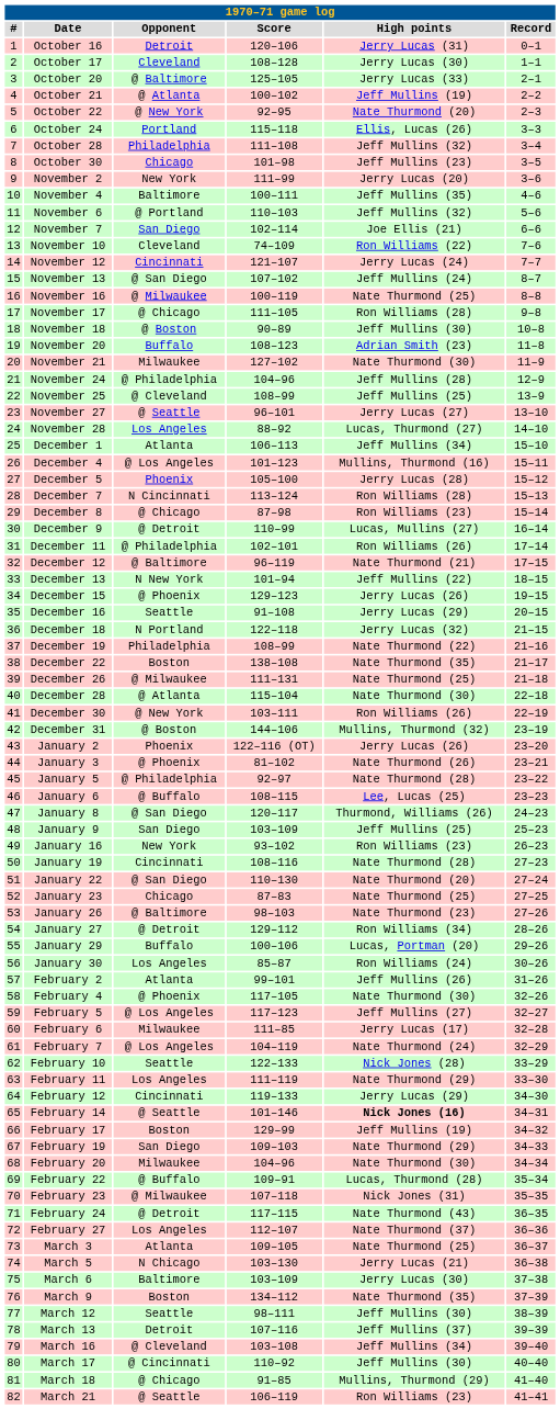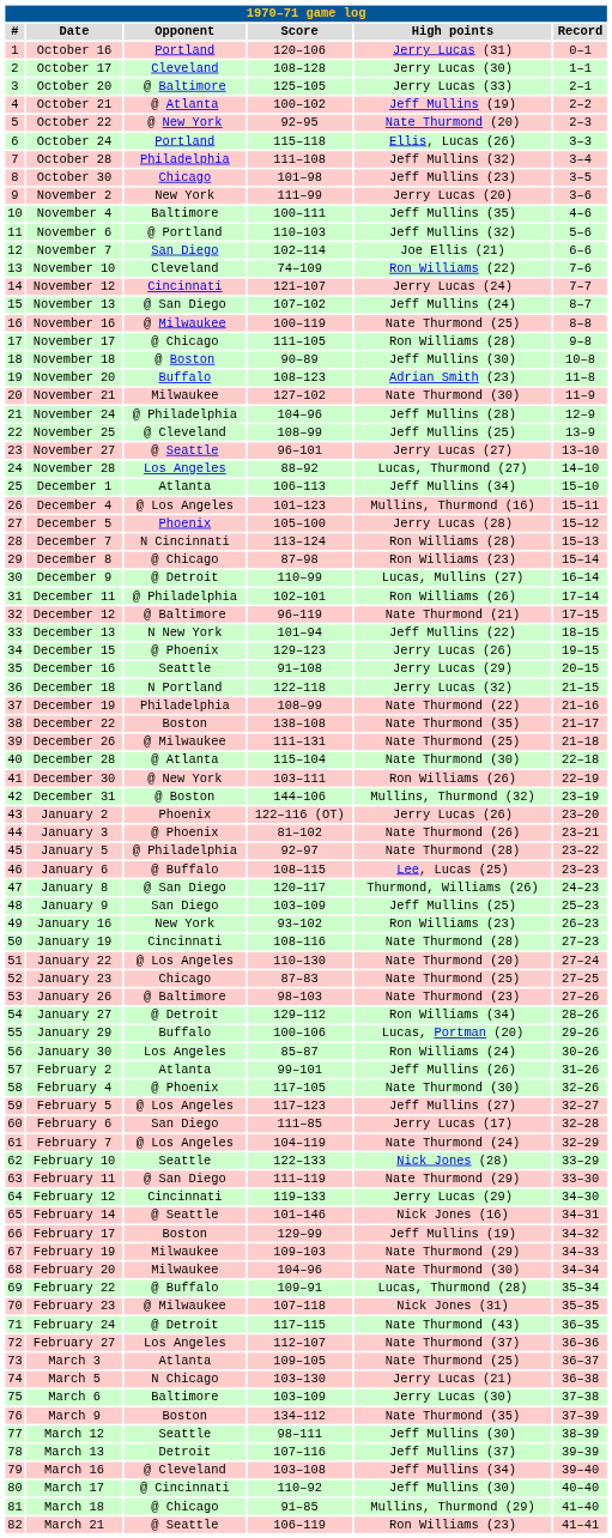 <table class="toccolours collapsible" width=50% style="clear:both; margin:1.5em auto; text-align:center">
 <tr>
 <th colspan=11 style="background:#005696; color:#FFC423;">1970–71 game log</th>
 </tr>
 <tr align="center" bgcolor="#dddddd">
 <td><strong>#</strong></td>
 <td><strong>Date</strong></td>
 <td><strong>Opponent</strong></td>
 <td><strong>Score</strong></td>
 <td><strong>High points</strong></td>
 <td><strong>Record</strong></td>
 </tr>
 <tr align="center" bgcolor="#ffcccc">
 <td>1</td>
 <td>October 16</td>
-<td><a href='#'>Detroit</a></td>
+<td><a href='#'>Portland</a></td>
 <td>120–106</td>
 <td><a href='#'>Jerry Lucas</a> (31)</td>
 <td>0–1</td>
 </tr>
 <tr align="center" bgcolor="#ccffcc">
 <td>2</td>
 <td>October 17</td>
 <td><a href='#'>Cleveland</a></td>
 <td>108–128</td>
 <td>Jerry Lucas (30)</td>
 <td>1–1</td>
 </tr>
 <tr align="center" bgcolor="#ccffcc">
 <td>3</td>
 <td>October 20</td>
 <td>@ <a href='#'>Baltimore</a></td>
 <td>125–105</td>
 <td>Jerry Lucas (33)</td>
 <td>2–1</td>
 </tr>
 <tr align="center" bgcolor="#ffcccc">
 <td>4</td>
 <td>October 21</td>
 <td>@ <a href='#'>Atlanta</a></td>
 <td>100–102</td>
 <td><a href='#'>Jeff Mullins</a> (19)</td>
 <td>2–2</td>
 </tr>
 <tr align="center" bgcolor="#ffcccc">
 <td>5</td>
 <td>October 22</td>
 <td>@ <a href='#'>New York</a></td>
 <td>92–95</td>
 <td><a href='#'>Nate Thurmond</a> (20)</td>
 <td>2–3</td>
 </tr>
 <tr align="center" bgcolor="#ccffcc">
 <td>6</td>
 <td>October 24</td>
 <td><a href='#'>Portland</a></td>
 <td>115–118</td>
 <td><a href='#'>Ellis</a>, Lucas (26)</td>
 <td>3–3</td>
 </tr>
 <tr align="center" bgcolor="#ffcccc">
 <td>7</td>
 <td>October 28</td>
 <td><a href='#'>Philadelphia</a></td>
 <td>111–108</td>
 <td>Jeff Mullins (32)</td>
 <td>3–4</td>
 </tr>
 <tr align="center" bgcolor="#ffcccc">
 <td>8</td>
 <td>October 30</td>
 <td><a href='#'>Chicago</a></td>
 <td>101–98</td>
 <td>Jeff Mullins (23)</td>
 <td>3–5</td>
 </tr>
 <tr align="center" bgcolor="#ffcccc">
 <td>9</td>
 <td>November 2</td>
 <td>New York</td>
 <td>111–99</td>
 <td>Jerry Lucas (20)</td>
 <td>3–6</td>
 </tr>
 <tr align="center" bgcolor="#ccffcc">
 <td>10</td>
 <td>November 4</td>
 <td>Baltimore</td>
 <td>100–111</td>
 <td>Jeff Mullins (35)</td>
 <td>4–6</td>
 </tr>
 <tr align="center" bgcolor="#ccffcc">
 <td>11</td>
 <td>November 6</td>
 <td>@ Portland</td>
 <td>110–103</td>
 <td>Jeff Mullins (32)</td>
 <td>5–6</td>
 </tr>
 <tr align="center" bgcolor="#ccffcc">
 <td>12</td>
 <td>November 7</td>
 <td><a href='#'>San Diego</a></td>
 <td>102–114</td>
 <td>Joe Ellis (21)</td>
 <td>6–6</td>
 </tr>
 <tr align="center" bgcolor="#ccffcc">
 <td>13</td>
 <td>November 10</td>
 <td>Cleveland</td>
 <td>74–109</td>
 <td><a href='#'>Ron Williams</a> (22)</td>
 <td>7–6</td>
 </tr>
 <tr align="center" bgcolor="#ffcccc">
 <td>14</td>
 <td>November 12</td>
 <td><a href='#'>Cincinnati</a></td>
 <td>121–107</td>
 <td>Jerry Lucas (24)</td>
 <td>7–7</td>
 </tr>
 <tr align="center" bgcolor="#ccffcc">
 <td>15</td>
 <td>November 13</td>
 <td>@ San Diego</td>
 <td>107–102</td>
 <td>Jeff Mullins (24)</td>
 <td>8–7</td>
 </tr>
 <tr align="center" bgcolor="#ffcccc">
 <td>16</td>
 <td>November 16</td>
 <td>@ <a href='#'>Milwaukee</a></td>
 <td>100–119</td>
 <td>Nate Thurmond (25)</td>
 <td>8–8</td>
 </tr>
 <tr align="center" bgcolor="#ccffcc">
 <td>17</td>
 <td>November 17</td>
 <td>@ Chicago</td>
 <td>111–105</td>
 <td>Ron Williams (28)</td>
 <td>9–8</td>
 </tr>
 <tr align="center" bgcolor="#ccffcc">
 <td>18</td>
 <td>November 18</td>
 <td>@ <a href='#'>Boston</a></td>
 <td>90–89</td>
 <td>Jeff Mullins (30)</td>
 <td>10–8</td>
 </tr>
 <tr align="center" bgcolor="#ccffcc">
 <td>19</td>
 <td>November 20</td>
 <td><a href='#'>Buffalo</a></td>
 <td>108–123</td>
 <td><a href='#'>Adrian Smith</a> (23)</td>
 <td>11–8</td>
 </tr>
 <tr align="center" bgcolor="#ffcccc">
 <td>20</td>
 <td>November 21</td>
 <td>Milwaukee</td>
 <td>127–102</td>
 <td>Nate Thurmond (30)</td>
 <td>11–9</td>
 </tr>
 <tr align="center" bgcolor="#ccffcc">
 <td>21</td>
 <td>November 24</td>
 <td>@ Philadelphia</td>
 <td>104–96</td>
 <td>Jeff Mullins (28)</td>
 <td>12–9</td>
 </tr>
 <tr align="center" bgcolor="#ccffcc">
 <td>22</td>
 <td>November 25</td>
 <td>@ Cleveland</td>
 <td>108–99</td>
 <td>Jeff Mullins (25)</td>
 <td>13–9</td>
 </tr>
 <tr align="center" bgcolor="#ffcccc">
 <td>23</td>
 <td>November 27</td>
 <td>@ <a href='#'>Seattle</a></td>
 <td>96–101</td>
 <td>Jerry Lucas (27)</td>
 <td>13–10</td>
 </tr>
 <tr align="center" bgcolor="#ccffcc">
 <td>24</td>
 <td>November 28</td>
 <td><a href='#'>Los Angeles</a></td>
 <td>88–92</td>
 <td>Lucas, Thurmond (27)</td>
 <td>14–10</td>
 </tr>
 <tr align="center" bgcolor="#ccffcc">
 <td>25</td>
 <td>December 1</td>
 <td>Atlanta</td>
 <td>106–113</td>
 <td>Jeff Mullins (34)</td>
 <td>15–10</td>
 </tr>
 <tr align="center" bgcolor="#ffcccc">
 <td>26</td>
 <td>December 4</td>
 <td>@ Los Angeles</td>
 <td>101–123</td>
 <td>Mullins, Thurmond (16)</td>
 <td>15–11</td>
 </tr>
 <tr align="center" bgcolor="#ffcccc">
 <td>27</td>
 <td>December 5</td>
 <td><a href='#'>Phoenix</a></td>
 <td>105–100</td>
 <td>Jerry Lucas (28)</td>
 <td>15–12</td>
 </tr>
 <tr align="center" bgcolor="#ffcccc">
 <td>28</td>
 <td>December 7</td>
 <td>N Cincinnati</td>
 <td>113–124</td>
 <td>Ron Williams (28)</td>
 <td>15–13</td>
 </tr>
 <tr align="center" bgcolor="#ffcccc">
 <td>29</td>
 <td>December 8</td>
 <td>@ Chicago</td>
 <td>87–98</td>
 <td>Ron Williams (23)</td>
 <td>15–14</td>
 </tr>
 <tr align="center" bgcolor="#ccffcc">
 <td>30</td>
 <td>December 9</td>
 <td>@ Detroit</td>
 <td>110–99</td>
 <td>Lucas, Mullins (27)</td>
 <td>16–14</td>
 </tr>
 <tr align="center" bgcolor="#ccffcc">
 <td>31</td>
 <td>December 11</td>
 <td>@ Philadelphia</td>
 <td>102–101</td>
 <td>Ron Williams (26)</td>
 <td>17–14</td>
 </tr>
 <tr align="center" bgcolor="#ffcccc">
 <td>32</td>
 <td>December 12</td>
 <td>@ Baltimore</td>
 <td>96–119</td>
 <td>Nate Thurmond (21)</td>
 <td>17–15</td>
 </tr>
 <tr align="center" bgcolor="#ccffcc">
 <td>33</td>
 <td>December 13</td>
 <td>N New York</td>
 <td>101–94</td>
 <td>Jeff Mullins (22)</td>
 <td>18–15</td>
 </tr>
 <tr align="center" bgcolor="#ccffcc">
 <td>34</td>
 <td>December 15</td>
 <td>@ Phoenix</td>
 <td>129–123</td>
 <td>Jerry Lucas (26)</td>
 <td>19–15</td>
 </tr>
 <tr align="center" bgcolor="#ccffcc">
 <td>35</td>
 <td>December 16</td>
 <td>Seattle</td>
 <td>91–108</td>
 <td>Jerry Lucas (29)</td>
 <td>20–15</td>
 </tr>
 <tr align="center" bgcolor="#ccffcc">
 <td>36</td>
 <td>December 18</td>
 <td>N Portland</td>
 <td>122–118</td>
 <td>Jerry Lucas (32)</td>
 <td>21–15</td>
 </tr>
 <tr align="center" bgcolor="#ffcccc">
 <td>37</td>
 <td>December 19</td>
 <td>Philadelphia</td>
 <td>108–99</td>
 <td>Nate Thurmond (22)</td>
 <td>21–16</td>
 </tr>
 <tr align="center" bgcolor="#ffcccc">
 <td>38</td>
 <td>December 22</td>
 <td>Boston</td>
 <td>138–108</td>
 <td>Nate Thurmond (35)</td>
 <td>21–17</td>
 </tr>
 <tr align="center" bgcolor="#ffcccc">
 <td>39</td>
 <td>December 26</td>
 <td>@ Milwaukee</td>
 <td>111–131</td>
 <td>Nate Thurmond (25)</td>
 <td>21–18</td>
 </tr>
 <tr align="center" bgcolor="#ccffcc">
 <td>40</td>
 <td>December 28</td>
 <td>@ Atlanta</td>
 <td>115–104</td>
 <td>Nate Thurmond (30)</td>
 <td>22–18</td>
 </tr>
 <tr align="center" bgcolor="#ffcccc">
 <td>41</td>
 <td>December 30</td>
 <td>@ New York</td>
 <td>103–111</td>
 <td>Ron Williams (26)</td>
 <td>22–19</td>
 </tr>
 <tr align="center" bgcolor="#ccffcc">
 <td>42</td>
 <td>December 31</td>
 <td>@ Boston</td>
 <td>144–106</td>
 <td>Mullins, Thurmond (32)</td>
 <td>23–19</td>
 </tr>
 <tr align="center" bgcolor="#ffcccc">
 <td>43</td>
 <td>January 2</td>
 <td>Phoenix</td>
 <td>122–116 (OT)</td>
 <td>Jerry Lucas (26)</td>
 <td>23–20</td>
 </tr>
 <tr align="center" bgcolor="#ffcccc">
 <td>44</td>
 <td>January 3</td>
 <td>@ Phoenix</td>
 <td>81–102</td>
 <td>Nate Thurmond (26)</td>
 <td>23–21</td>
 </tr>
 <tr align="center" bgcolor="#ffcccc">
 <td>45</td>
 <td>January 5</td>
 <td>@ Philadelphia</td>
 <td>92–97</td>
 <td>Nate Thurmond (28)</td>
 <td>23–22</td>
 </tr>
 <tr align="center" bgcolor="#ffcccc">
 <td>46</td>
 <td>January 6</td>
 <td>@ Buffalo</td>
 <td>108–115</td>
 <td><a href='#'>Lee</a>, Lucas (25)</td>
 <td>23–23</td>
 </tr>
 <tr align="center" bgcolor="#ccffcc">
 <td>47</td>
 <td>January 8</td>
 <td>@ San Diego</td>
 <td>120–117</td>
 <td>Thurmond, Williams (26)</td>
 <td>24–23</td>
 </tr>
 <tr align="center" bgcolor="#ccffcc">
 <td>48</td>
 <td>January 9</td>
 <td>San Diego</td>
 <td>103–109</td>
 <td>Jeff Mullins (25)</td>
 <td>25–23</td>
 </tr>
 <tr align="center" bgcolor="#ccffcc">
 <td>49</td>
 <td>January 16</td>
 <td>New York</td>
 <td>93–102</td>
 <td>Ron Williams (23)</td>
 <td>26–23</td>
 </tr>
 <tr align="center" bgcolor="#ccffcc">
 <td>50</td>
 <td>January 19</td>
 <td>Cincinnati</td>
 <td>108–116</td>
 <td>Nate Thurmond (28)</td>
 <td>27–23</td>
 </tr>
 <tr align="center" bgcolor="#ffcccc">
 <td>51</td>
 <td>January 22</td>
-<td>@ San Diego</td>
+<td>@ Los Angeles</td>
 <td>110–130</td>
 <td>Nate Thurmond (20)</td>
 <td>27–24</td>
 </tr>
 <tr align="center" bgcolor="#ffcccc">
 <td>52</td>
 <td>January 23</td>
 <td>Chicago</td>
 <td>87–83</td>
 <td>Nate Thurmond (25)</td>
 <td>27–25</td>
 </tr>
 <tr align="center" bgcolor="#ffcccc">
 <td>53</td>
 <td>January 26</td>
 <td>@ Baltimore</td>
 <td>98–103</td>
 <td>Nate Thurmond (23)</td>
 <td>27–26</td>
 </tr>
 <tr align="center" bgcolor="#ccffcc">
 <td>54</td>
 <td>January 27</td>
 <td>@ Detroit</td>
 <td>129–112</td>
 <td>Ron Williams (34)</td>
 <td>28–26</td>
 </tr>
 <tr align="center" bgcolor="#ccffcc">
 <td>55</td>
 <td>January 29</td>
 <td>Buffalo</td>
 <td>100–106</td>
 <td>Lucas, <a href='#'>Portman</a> (20)</td>
 <td>29–26</td>
 </tr>
 <tr align="center" bgcolor="#ccffcc">
 <td>56</td>
 <td>January 30</td>
 <td>Los Angeles</td>
 <td>85–87</td>
 <td>Ron Williams (24)</td>
 <td>30–26</td>
 </tr>
 <tr align="center" bgcolor="#ccffcc">
 <td>57</td>
 <td>February 2</td>
 <td>Atlanta</td>
 <td>99–101</td>
 <td>Jeff Mullins (26)</td>
 <td>31–26</td>
 </tr>
 <tr align="center" bgcolor="#ccffcc">
 <td>58</td>
 <td>February 4</td>
 <td>@ Phoenix</td>
 <td>117–105</td>
 <td>Nate Thurmond (30)</td>
 <td>32–26</td>
 </tr>
 <tr align="center" bgcolor="#ffcccc">
 <td>59</td>
 <td>February 5</td>
 <td>@ Los Angeles</td>
 <td>117–123</td>
 <td>Jeff Mullins (27)</td>
 <td>32–27</td>
 </tr>
 <tr align="center" bgcolor="#ffcccc">
 <td>60</td>
 <td>February 6</td>
-<td>Milwaukee</td>
+<td>San Diego</td>
 <td>111–85</td>
 <td>Jerry Lucas (17)</td>
 <td>32–28</td>
 </tr>
 <tr align="center" bgcolor="#ffcccc">
 <td>61</td>
 <td>February 7</td>
 <td>@ Los Angeles</td>
 <td>104–119</td>
 <td>Nate Thurmond (24)</td>
 <td>32–29</td>
 </tr>
 <tr align="center" bgcolor="#ccffcc">
 <td>62</td>
 <td>February 10</td>
 <td>Seattle</td>
 <td>122–133</td>
 <td><a href='#'>Nick Jones</a> (28)</td>
 <td>33–29</td>
 </tr>
 <tr align="center" bgcolor="#ffcccc">
 <td>63</td>
 <td>February 11</td>
-<td>Los Angeles</td>
+<td>@ San Diego</td>
 <td>111–119</td>
 <td>Nate Thurmond (29)</td>
 <td>33–30</td>
 </tr>
 <tr align="center" bgcolor="#ccffcc">
 <td>64</td>
 <td>February 12</td>
 <td>Cincinnati</td>
 <td>119–133</td>
 <td>Jerry Lucas (29)</td>
 <td>34–30</td>
 </tr>
 <tr align="center" bgcolor="#ffcccc">
 <td>65</td>
 <td>February 14</td>
 <td>@ Seattle</td>
 <td>101–146</td>
-<td><strong>Nick Jones (16)</strong></td>
+<td>Nick Jones (16)</td>
 <td>34–31</td>
 </tr>
 <tr align="center" bgcolor="#ffcccc">
 <td>66</td>
 <td>February 17</td>
 <td>Boston</td>
 <td>129–99</td>
 <td>Jeff Mullins (19)</td>
 <td>34–32</td>
 </tr>
 <tr align="center" bgcolor="#ffcccc">
 <td>67</td>
 <td>February 19</td>
-<td>San Diego</td>
+<td>Milwaukee</td>
 <td>109–103</td>
 <td>Nate Thurmond (29)</td>
 <td>34–33</td>
 </tr>
 <tr align="center" bgcolor="#ffcccc">
 <td>68</td>
 <td>February 20</td>
 <td>Milwaukee</td>
 <td>104–96</td>
 <td>Nate Thurmond (30)</td>
 <td>34–34</td>
 </tr>
 <tr align="center" bgcolor="#ccffcc">
 <td>69</td>
 <td>February 22</td>
 <td>@ Buffalo</td>
 <td>109–91</td>
 <td>Lucas, Thurmond (28)</td>
 <td>35–34</td>
 </tr>
 <tr align="center" bgcolor="#ffcccc">
 <td>70</td>
 <td>February 23</td>
 <td>@ Milwaukee</td>
 <td>107–118</td>
 <td>Nick Jones (31)</td>
 <td>35–35</td>
 </tr>
 <tr align="center" bgcolor="#ccffcc">
 <td>71</td>
 <td>February 24</td>
 <td>@ Detroit</td>
 <td>117–115</td>
 <td>Nate Thurmond (43)</td>
 <td>36–35</td>
 </tr>
 <tr align="center" bgcolor="#ffcccc">
 <td>72</td>
 <td>February 27</td>
 <td>Los Angeles</td>
 <td>112–107</td>
 <td>Nate Thurmond (37)</td>
 <td>36–36</td>
 </tr>
 <tr align="center" bgcolor="#ffcccc">
 <td>73</td>
 <td>March 3</td>
 <td>Atlanta</td>
 <td>109–105</td>
 <td>Nate Thurmond (25)</td>
 <td>36–37</td>
 </tr>
 <tr align="center" bgcolor="#ffcccc">
 <td>74</td>
 <td>March 5</td>
 <td>N Chicago</td>
 <td>103–130</td>
 <td>Jerry Lucas (21)</td>
 <td>36–38</td>
 </tr>
 <tr align="center" bgcolor="#ccffcc">
 <td>75</td>
 <td>March 6</td>
 <td>Baltimore</td>
 <td>103–109</td>
 <td>Jerry Lucas (30)</td>
 <td>37–38</td>
 </tr>
 <tr align="center" bgcolor="#ffcccc">
 <td>76</td>
 <td>March 9</td>
 <td>Boston</td>
 <td>134–112</td>
 <td>Nate Thurmond (35)</td>
 <td>37–39</td>
 </tr>
 <tr align="center" bgcolor="#ccffcc">
 <td>77</td>
 <td>March 12</td>
 <td>Seattle</td>
 <td>98–111</td>
 <td>Jeff Mullins (30)</td>
 <td>38–39</td>
 </tr>
 <tr align="center" bgcolor="#ccffcc">
 <td>78</td>
 <td>March 13</td>
 <td>Detroit</td>
 <td>107–116</td>
 <td>Jeff Mullins (37)</td>
 <td>39–39</td>
 </tr>
 <tr align="center" bgcolor="#ffcccc">
 <td>79</td>
 <td>March 16</td>
 <td>@ Cleveland</td>
 <td>103–108</td>
 <td>Jeff Mullins (34)</td>
 <td>39–40</td>
 </tr>
 <tr align="center" bgcolor="#ccffcc">
 <td>80</td>
 <td>March 17</td>
 <td>@ Cincinnati</td>
 <td>110–92</td>
 <td>Jeff Mullins (30)</td>
 <td>40–40</td>
 </tr>
 <tr align="center" bgcolor="#ccffcc">
 <td>81</td>
 <td>March 18</td>
 <td>@ Chicago</td>
 <td>91–85</td>
 <td>Mullins, Thurmond (29)</td>
 <td>41–40</td>
 </tr>
 <tr align="center" bgcolor="#ffcccc">
 <td>82</td>
 <td>March 21</td>
 <td>@ Seattle</td>
 <td>106–119</td>
 <td>Ron Williams (23)</td>
 <td>41–41</td>
 </tr>
 </table>
